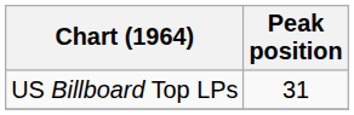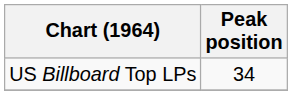 <table class="wikitable">
 <tr>
 <th>Chart (1964)</th>
 <th>Peak<br>position</th>
 </tr>
 <tr>
 <td>US <em>Billboard</em> Top LPs</td>
-<td align="center">31</td>
+<td align="center">34</td>
 </tr>
 <tr>
 </tr>
 </table>
